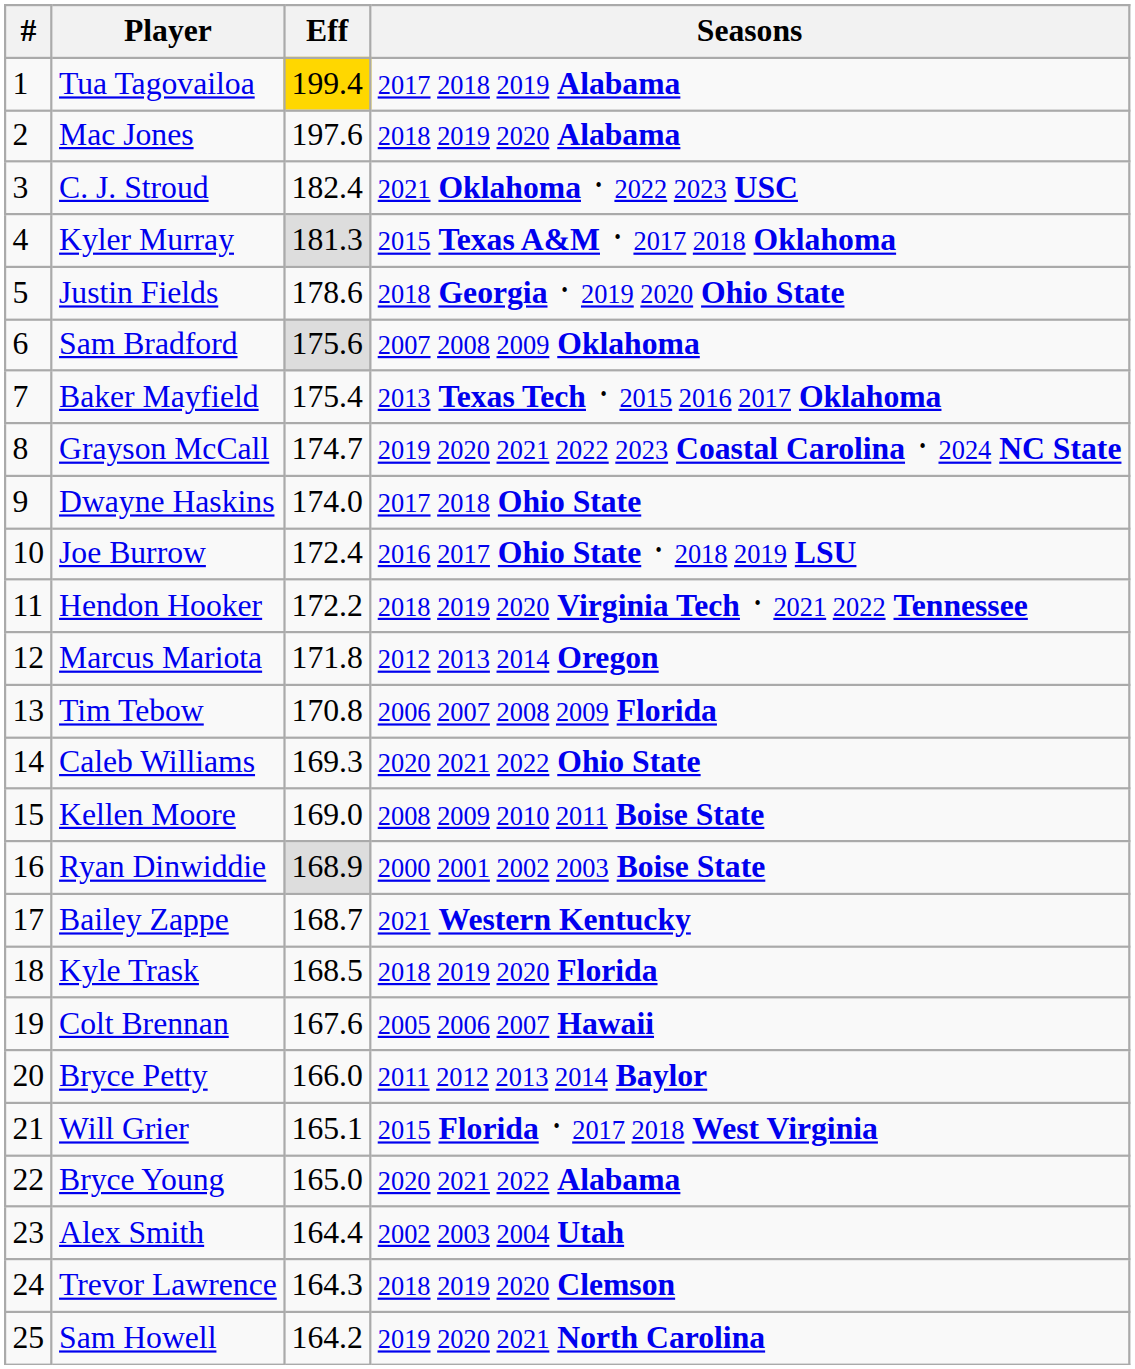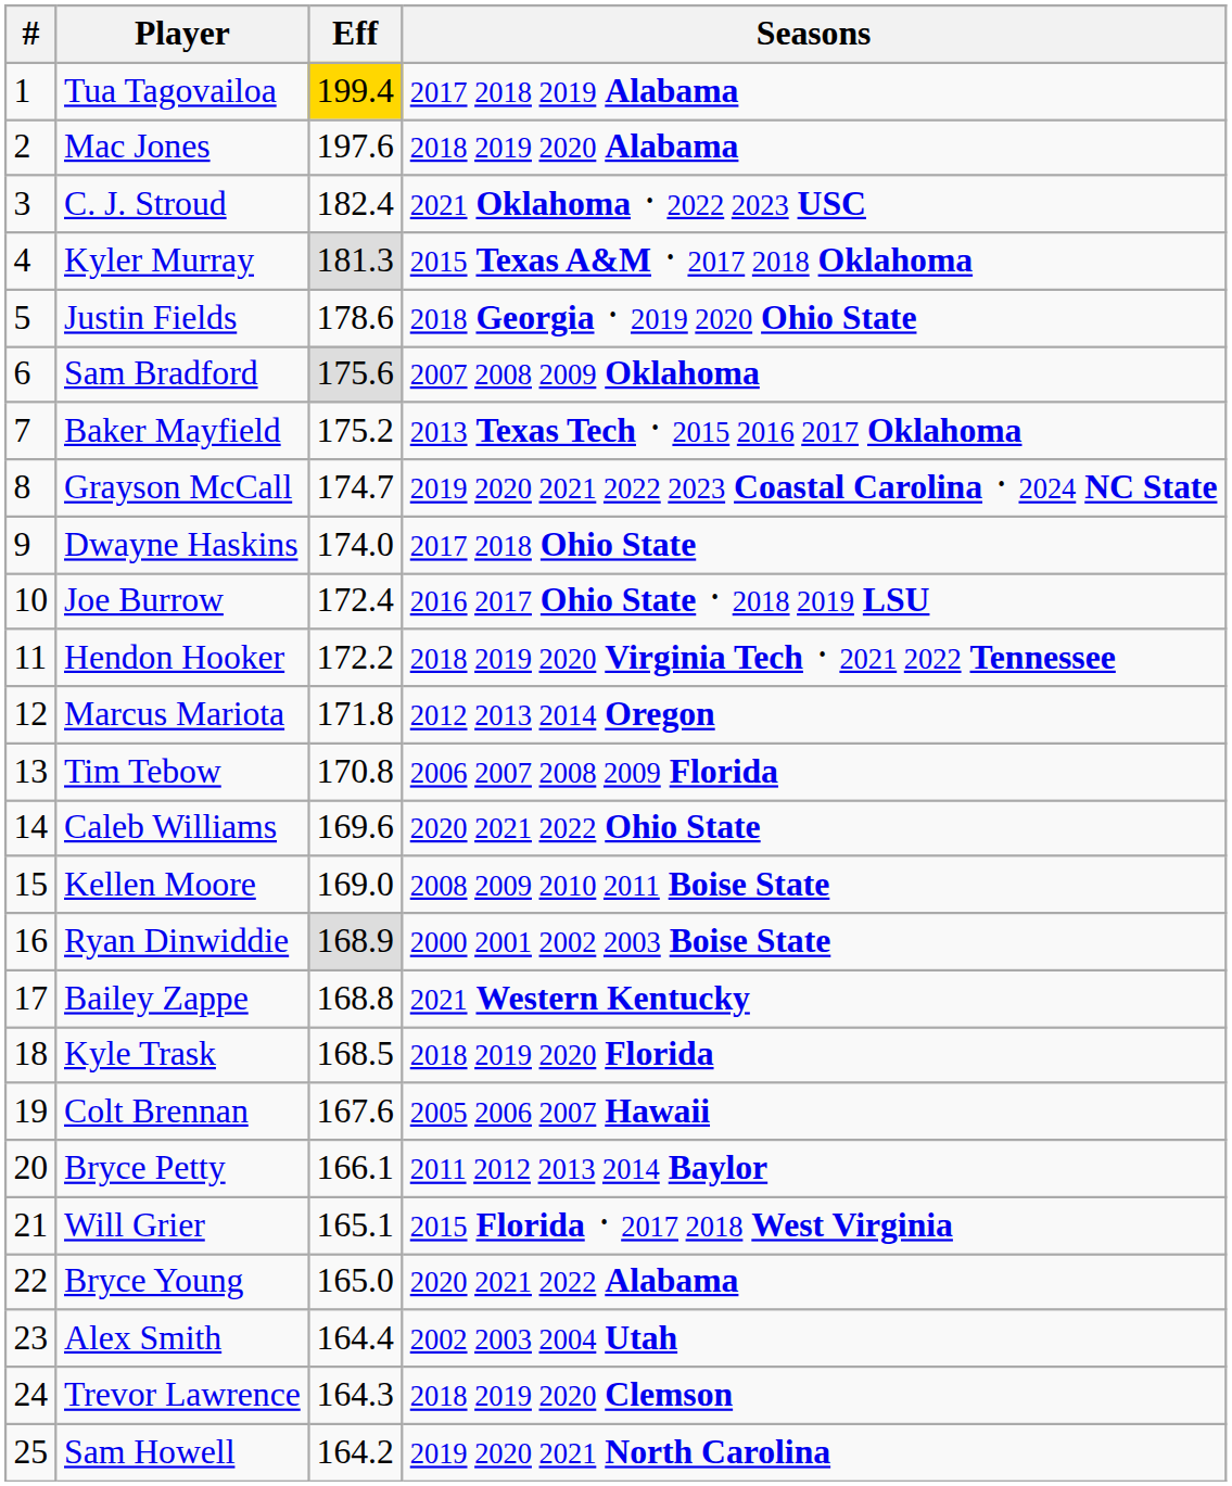 <table class="wikitable" style="font-size:90%; white-space: nowrap;">
 <tr>
 <th>#</th>
 <th>Player</th>
 <th>Eff</th>
 <th>Seasons</th>
 </tr>
 <tr>
 <td>1</td>
 <td><a href='#'>Tua Tagovailoa</a></td>
 <td style="background: #FFD700;">199.4</td>
 <td><small><a href='#'>2017</a> <a href='#'>2018</a> <a href='#'>2019</a></small> <strong><a href='#'>Alabama</a></strong></td>
 </tr>
 <tr>
 <td>2</td>
 <td><a href='#'>Mac Jones</a></td>
 <td>197.6</td>
 <td><small><a href='#'>2018</a> <a href='#'>2019</a> <a href='#'>2020</a></small> <strong><a href='#'>Alabama</a></strong></td>
 </tr>
 <tr>
 <td>3</td>
 <td><a href='#'>C. J. Stroud</a></td>
 <td>182.4</td>
 <td><small><a href='#'>2021</a></small>  <strong><a href='#'>Oklahoma</a></strong> ᛫ <small><a href='#'>2022</a> <a href='#'>2023</a></small> <strong><a href='#'>USC</a></strong></td>
 </tr>
 <tr>
 <td>4</td>
 <td><a href='#'>Kyler Murray</a></td>
 <td style="background: #DDDDDD;">181.3</td>
 <td><small><a href='#'>2015</a></small> <strong><a href='#'>Texas A&M</a></strong> ᛫ <small><a href='#'>2017</a> <a href='#'>2018</a></small> <strong><a href='#'>Oklahoma</a></strong></td>
 </tr>
 <tr>
 <td>5</td>
 <td><a href='#'>Justin Fields</a></td>
 <td>178.6</td>
 <td><small><a href='#'>2018</a></small> <strong><a href='#'>Georgia</a></strong> ᛫ <small><a href='#'>2019</a> <a href='#'>2020</a></small> <strong><a href='#'>Ohio State</a></strong></td>
 </tr>
 <tr>
 <td>6</td>
 <td><a href='#'>Sam Bradford</a></td>
 <td style="background: #DDDDDD;">175.6</td>
 <td><small><a href='#'>2007</a> <a href='#'>2008</a> <a href='#'>2009</a></small> <strong><a href='#'>Oklahoma</a></strong></td>
 </tr>
 <tr>
 <td>7</td>
 <td><a href='#'>Baker Mayfield</a></td>
-<td>175.4</td>
+<td>175.2</td>
 <td><small><a href='#'>2013</a></small> <strong><a href='#'>Texas Tech</a></strong> ᛫ <small><a href='#'>2015</a> <a href='#'>2016</a> <a href='#'>2017</a></small> <strong><a href='#'>Oklahoma</a></strong></td>
 </tr>
 <tr>
 <td>8</td>
 <td><a href='#'>Grayson McCall</a></td>
 <td>174.7</td>
 <td><small><a href='#'>2019</a> <a href='#'>2020</a> <a href='#'>2021</a> <a href='#'>2022</a> <a href='#'>2023</a></small> <strong><a href='#'>Coastal Carolina</a></strong> ᛫ <small><a href='#'>2024</a></small> <strong><a href='#'>NC State</a></strong></td>
 </tr>
 <tr>
 <td>9</td>
 <td><a href='#'>Dwayne Haskins</a></td>
 <td>174.0</td>
 <td><small><a href='#'>2017</a> <a href='#'>2018</a></small> <strong><a href='#'>Ohio State</a></strong></td>
 </tr>
 <tr>
 <td>10</td>
 <td><a href='#'>Joe Burrow</a></td>
 <td>172.4</td>
 <td><small><a href='#'>2016</a> <a href='#'>2017</a></small> <strong><a href='#'>Ohio State</a></strong> ᛫ <small><a href='#'>2018</a> <a href='#'>2019</a></small> <strong><a href='#'>LSU</a></strong></td>
 </tr>
 <tr>
 <td>11</td>
 <td><a href='#'>Hendon Hooker</a></td>
 <td>172.2</td>
 <td><small><a href='#'>2018</a> <a href='#'>2019</a> <a href='#'>2020</a></small> <strong><a href='#'>Virginia Tech</a></strong> ᛫ <small><a href='#'>2021</a> <a href='#'>2022</a></small> <strong><a href='#'>Tennessee</a></strong></td>
 </tr>
 <tr>
 <td>12</td>
 <td><a href='#'>Marcus Mariota</a></td>
 <td>171.8</td>
 <td><small><a href='#'>2012</a> <a href='#'>2013</a> <a href='#'>2014</a></small> <strong><a href='#'>Oregon</a></strong></td>
 </tr>
 <tr>
 <td>13</td>
 <td><a href='#'>Tim Tebow</a></td>
 <td>170.8</td>
 <td><small><a href='#'>2006</a> <a href='#'>2007</a> <a href='#'>2008</a> <a href='#'>2009</a></small> <strong><a href='#'>Florida</a></strong></td>
 </tr>
 <tr>
 <td>14</td>
 <td><a href='#'>Caleb Williams</a></td>
-<td>169.3</td>
+<td>169.6</td>
 <td><small><a href='#'>2020</a> <a href='#'>2021</a> <a href='#'>2022</a></small> <strong><a href='#'>Ohio State</a></strong></td>
 </tr>
 <tr>
 <td>15</td>
 <td><a href='#'>Kellen Moore</a></td>
 <td>169.0</td>
 <td><small><a href='#'>2008</a> <a href='#'>2009</a> <a href='#'>2010</a> <a href='#'>2011</a></small> <strong><a href='#'>Boise State</a></strong></td>
 </tr>
 <tr>
 <td>16</td>
 <td><a href='#'>Ryan Dinwiddie</a></td>
 <td style="background: #DDDDDD;">168.9</td>
 <td><small><a href='#'>2000</a> <a href='#'>2001</a> <a href='#'>2002</a> <a href='#'>2003</a></small> <strong><a href='#'>Boise State</a></strong></td>
 </tr>
 <tr>
 <td>17</td>
 <td><a href='#'>Bailey Zappe</a></td>
-<td>168.7</td>
+<td>168.8</td>
 <td><small><a href='#'>2021</a></small> <strong><a href='#'>Western Kentucky</a></strong></td>
 </tr>
 <tr>
 <td>18</td>
 <td><a href='#'>Kyle Trask</a></td>
 <td>168.5</td>
 <td><small><a href='#'>2018</a> <a href='#'>2019</a> <a href='#'>2020</a></small> <strong><a href='#'>Florida</a></strong></td>
 </tr>
 <tr>
 <td>19</td>
 <td><a href='#'>Colt Brennan</a></td>
 <td>167.6</td>
 <td><small><a href='#'>2005</a> <a href='#'>2006</a> <a href='#'>2007</a></small> <strong><a href='#'>Hawaii</a></strong></td>
 </tr>
 <tr>
 <td>20</td>
 <td><a href='#'>Bryce Petty</a></td>
-<td>166.0</td>
+<td>166.1</td>
 <td><small><a href='#'>2011</a> <a href='#'>2012</a> <a href='#'>2013</a> <a href='#'>2014</a></small> <strong><a href='#'>Baylor</a></strong></td>
 </tr>
 <tr>
 <td>21</td>
 <td><a href='#'>Will Grier</a></td>
 <td>165.1</td>
 <td><small><a href='#'>2015</a></small> <strong><a href='#'>Florida</a></strong> ᛫ <small><a href='#'>2017</a> <a href='#'>2018</a></small> <strong><a href='#'>West Virginia</a></strong></td>
 </tr>
 <tr>
 <td>22</td>
 <td><a href='#'>Bryce Young</a></td>
 <td>165.0</td>
 <td><small><a href='#'>2020</a> <a href='#'>2021</a> <a href='#'>2022</a></small> <strong><a href='#'>Alabama</a></strong></td>
 </tr>
 <tr>
 <td>23</td>
 <td><a href='#'>Alex Smith</a></td>
 <td>164.4</td>
 <td><small><a href='#'>2002</a> <a href='#'>2003</a> <a href='#'>2004</a></small> <strong><a href='#'>Utah</a></strong></td>
 </tr>
 <tr>
 <td>24</td>
 <td><a href='#'>Trevor Lawrence</a></td>
 <td>164.3</td>
 <td><small><a href='#'>2018</a> <a href='#'>2019</a> <a href='#'>2020</a></small> <strong><a href='#'>Clemson</a></strong></td>
 </tr>
 <tr>
 <td>25</td>
 <td><a href='#'>Sam Howell</a></td>
 <td>164.2</td>
 <td><small><a href='#'>2019</a> <a href='#'>2020</a> <a href='#'>2021</a></small> <strong><a href='#'>North Carolina</a></strong></td>
 </tr>
 </table>
